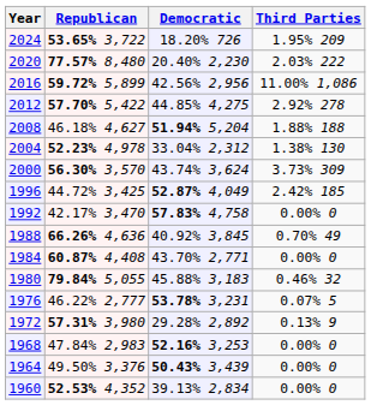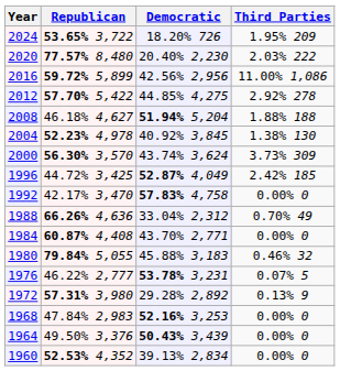 <table class="wikitable" style="float:right; font-size:95%;">
 <tr bgcolor=lightgrey>
 <th>Year</th>
 <th><a href='#'>Republican</a></th>
 <th><a href='#'>Democratic</a></th>
 <th><a href='#'>Third Parties</a></th>
 </tr>
 <tr>
 <td align="center" bgcolor="#fff3f3"><a href='#'>2024</a></td>
 <td align="center" bgcolor="#fff3f3"><strong>53.65%</strong> <em>3,722</em></td>
 <td align="center" bgcolor="#f0f0ff">18.20% <em>726</em></td>
 <td align="center">1.95% <em>209</em></td>
 </tr>
 <tr>
 <td align="center" bgcolor="#fff3f3"><a href='#'>2020</a></td>
 <td align="center" bgcolor="#fff3f3"><strong>77.57%</strong> <em>8,480</em></td>
 <td align="center" bgcolor="#f0f0ff">20.40% <em>2,230</em></td>
 <td align="center">2.03% <em>222</em></td>
 </tr>
 <tr>
 <td align="center" bgcolor="#fff3f3"><a href='#'>2016</a></td>
 <td align="center" bgcolor="#fff3f3"><strong>59.72%</strong> <em>5,899</em></td>
 <td align="center" bgcolor="#f0f0ff">42.56% <em>2,956</em></td>
 <td align="center">11.00% <em>1,086</em></td>
 </tr>
 <tr>
 <td align="center" bgcolor="#f0f0ff"><a href='#'>2012</a></td>
 <td align="center" bgcolor="#fff3f3"><strong>57.70%</strong> <em>5,422</em></td>
 <td align="center" bgcolor="#f0f0ff">44.85% <em>4,275</em></td>
 <td align="center">2.92% <em>278</em></td>
 </tr>
 <tr>
 <td align="center" bgcolor="#f0f0ff"><a href='#'>2008</a></td>
 <td align="center" bgcolor="#fff3f3">46.18% <em>4,627</em></td>
 <td align="center" bgcolor="#f0f0ff"><strong>51.94%</strong> <em>5,204</em></td>
 <td align="center">1.88% <em>188</em></td>
 </tr>
 <tr>
 <td align="center" bgcolor="#fff3f3"><a href='#'>2004</a></td>
 <td align="center" bgcolor="#fff3f3"><strong>52.23%</strong> <em>4,978</em></td>
-<td align="center" bgcolor="#f0f0ff">33.04% <em>2,312</em></td>
+<td align="center" bgcolor="#f0f0ff">40.92% <em>3,845</em></td>
 <td align="center">1.38% <em>130</em></td>
 </tr>
 <tr>
 <td align="center" bgcolor="#f0f0ff"><a href='#'>2000</a></td>
 <td align="center" bgcolor="#fff3f3"><strong>56.30%</strong> <em>3,570</em></td>
 <td align="center" bgcolor="#f0f0ff">43.74% <em>3,624</em></td>
 <td align="center">3.73% <em>309</em></td>
 </tr>
 <tr>
 <td align="center" bgcolor="#f0f0ff"><a href='#'>1996</a></td>
 <td align="center" bgcolor="#fff3f3">44.72% <em>3,425</em></td>
 <td align="center" bgcolor="#f0f0ff"><strong>52.87%</strong> <em>4,049</em></td>
 <td align="center">2.42% <em>185</em></td>
 </tr>
 <tr>
 <td align="center" bgcolor="#f0f0ff"><a href='#'>1992</a></td>
 <td align="center" bgcolor="#fff3f3">42.17% <em>3,470</em></td>
 <td align="center" bgcolor="#f0f0ff"><strong>57.83%</strong> <em>4,758</em></td>
 <td align="center">0.00% <em>0</em></td>
 </tr>
 <tr>
 <td align="center" bgcolor="#fff3f3"><a href='#'>1988</a></td>
 <td align="center" bgcolor="#fff3f3"><strong>66.26%</strong> <em>4,636</em></td>
-<td align="center" bgcolor="#f0f0ff">40.92% <em>3,845</em></td>
+<td align="center" bgcolor="#f0f0ff">33.04% <em>2,312</em></td>
 <td align="center">0.70% <em>49</em></td>
 </tr>
 <tr>
 <td align="center" bgcolor="#fff3f3"><a href='#'>1984</a></td>
 <td align="center" bgcolor="#fff3f3"><strong>60.87%</strong> <em>4,408</em></td>
 <td align="center" bgcolor="#f0f0ff">43.70% <em>2,771</em></td>
 <td align="center">0.00% <em>0</em></td>
 </tr>
 <tr>
 <td align="center" bgcolor="#fff3f3"><a href='#'>1980</a></td>
 <td align="center" bgcolor="#fff3f3"><strong>79.84%</strong> <em>5,055</em></td>
 <td align="center" bgcolor="#f0f0ff">45.88% <em>3,183</em></td>
 <td align="center">0.46% <em>32</em></td>
 </tr>
 <tr>
 <td align="center" bgcolor="#f0f0ff"><a href='#'>1976</a></td>
 <td align="center" bgcolor="#fff3f3">46.22% <em>2,777</em></td>
 <td align="center" bgcolor="#f0f0ff"><strong>53.78%</strong> <em>3,231</em></td>
 <td align="center">0.07% <em>5</em></td>
 </tr>
 <tr>
 <td align="center" bgcolor="#fff3f3"><a href='#'>1972</a></td>
 <td align="center" bgcolor="#fff3f3"><strong>57.31%</strong> <em>3,980</em></td>
 <td align="center" bgcolor="#f0f0ff">29.28% <em>2,892</em></td>
 <td align="center">0.13% <em>9</em></td>
 </tr>
 <tr>
 <td align="center" bgcolor="#f0f0ff"><a href='#'>1968</a></td>
 <td align="center" bgcolor="#fff3f3">47.84% <em>2,983</em></td>
 <td align="center" bgcolor="#f0f0ff"><strong>52.16%</strong> <em>3,253</em></td>
 <td align="center">0.00% <em>0</em></td>
 </tr>
 <tr>
 <td align="center" bgcolor="#f0f0ff"><a href='#'>1964</a></td>
 <td align="center" bgcolor="#fff3f3">49.50% <em>3,376</em></td>
 <td align="center" bgcolor="#f0f0ff"><strong>50.43%</strong> <em>3,439</em></td>
 <td align="center">0.00% <em>0</em></td>
 </tr>
 <tr>
 <td align="center" bgcolor="#f0f0ff"><a href='#'>1960</a></td>
 <td align="center" bgcolor="#fff3f3"><strong>52.53%</strong> <em>4,352</em></td>
 <td align="center" bgcolor="#f0f0ff">39.13% <em>2,834</em></td>
 <td align="center">0.00% <em>0</em></td>
 </tr>
 </table>
